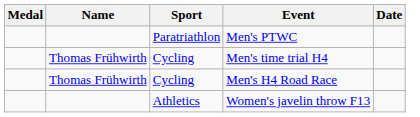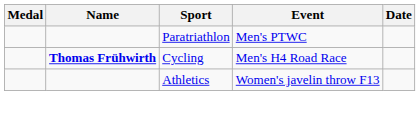 <table class="wikitable sortable" style=font-size:95%>
 <tr>
 <th>Medal</th>
 <th>Name</th>
 <th>Sport</th>
 <th>Event</th>
 <th>Date</th>
 </tr>
 <tr>
 <td></td>
 <td></td>
 <td><a href='#'>Paratriathlon</a></td>
 <td><a href='#'>Men's PTWC</a></td>
 <td></td>
 </tr>
 <tr>
 <td></td>
-<td><a href='#'>Thomas Frühwirth</a></td>
-<td><a href='#'>Cycling</a></td>
-<td><a href='#'>Men's time trial H4</a></td>
-<td></td>
-</tr>
-<tr>
-<td></td>
-<td><a href='#'>Thomas Frühwirth</a></td>
+<td><strong><a href='#'>Thomas Frühwirth</a></strong></td>
 <td><a href='#'>Cycling</a></td>
 <td><a href='#'>Men's H4 Road Race</a></td>
 <td></td>
 </tr>
 <tr>
 <td></td>
 <td></td>
 <td><a href='#'>Athletics</a></td>
 <td><a href='#'>Women's javelin throw F13</a></td>
 <td></td>
 </tr>
 </table>
